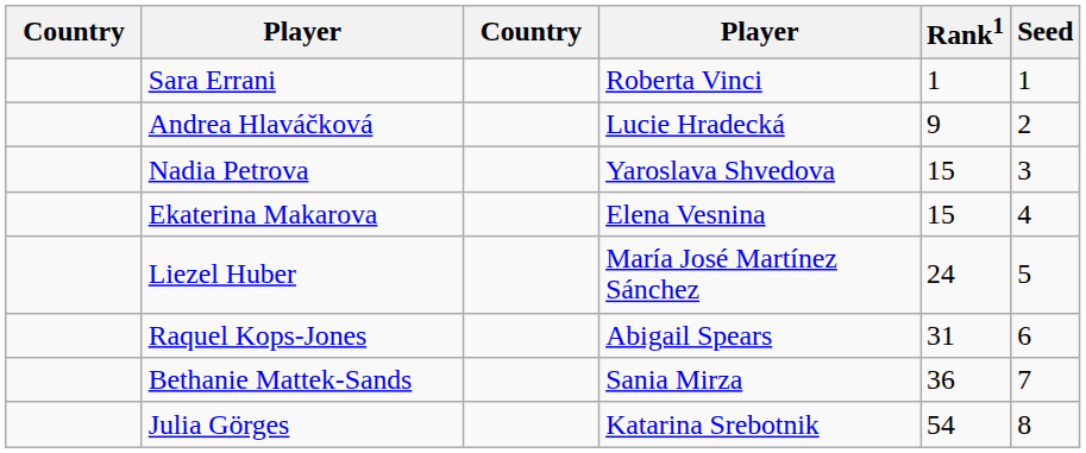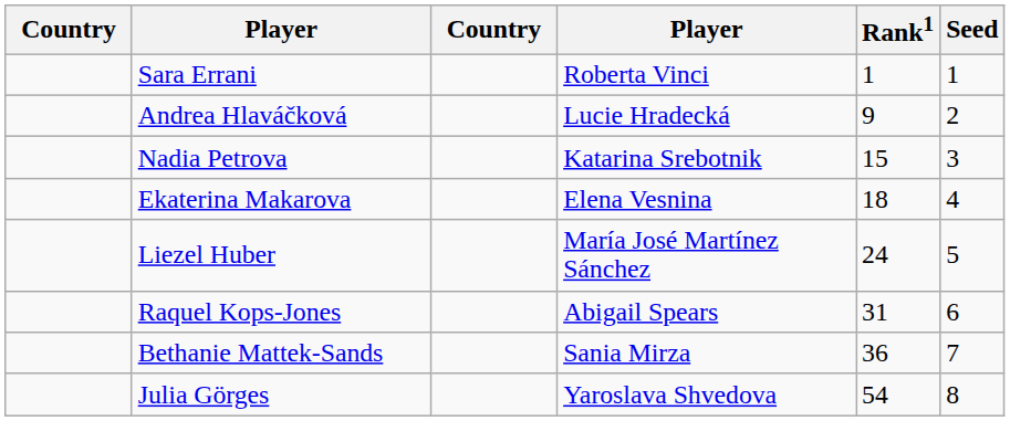 <table class="sortable wikitable">
 <tr>
 <th width="70">Country</th>
 <th width="175">Player</th>
 <th width="70">Country</th>
 <th width="175">Player</th>
 <th>Rank<sup>1</sup></th>
 <th>Seed</th>
 </tr>
 <tr>
 <td></td>
 <td><a href='#'>Sara Errani</a></td>
 <td></td>
 <td><a href='#'>Roberta Vinci</a></td>
 <td>1</td>
 <td>1</td>
 </tr>
 <tr>
 <td></td>
 <td><a href='#'>Andrea Hlaváčková</a></td>
 <td></td>
 <td><a href='#'>Lucie Hradecká</a></td>
 <td>9</td>
 <td>2</td>
 </tr>
 <tr>
 <td></td>
 <td><a href='#'>Nadia Petrova</a></td>
 <td></td>
-<td><a href='#'>Yaroslava Shvedova</a></td>
+<td><a href='#'>Katarina Srebotnik</a></td>
 <td>15</td>
 <td>3</td>
 </tr>
 <tr>
 <td></td>
 <td><a href='#'>Ekaterina Makarova</a></td>
 <td></td>
 <td><a href='#'>Elena Vesnina</a></td>
-<td>15</td>
+<td>18</td>
 <td>4</td>
 </tr>
 <tr>
 <td></td>
 <td><a href='#'>Liezel Huber</a></td>
 <td></td>
 <td><a href='#'>María José Martínez Sánchez</a></td>
 <td>24</td>
 <td>5</td>
 </tr>
 <tr>
 <td></td>
 <td><a href='#'>Raquel Kops-Jones</a></td>
 <td></td>
 <td><a href='#'>Abigail Spears</a></td>
 <td>31</td>
 <td>6</td>
 </tr>
 <tr>
 <td></td>
 <td><a href='#'>Bethanie Mattek-Sands</a></td>
 <td></td>
 <td><a href='#'>Sania Mirza</a></td>
 <td>36</td>
 <td>7</td>
 </tr>
 <tr>
 <td></td>
 <td><a href='#'>Julia Görges</a></td>
 <td></td>
-<td><a href='#'>Katarina Srebotnik</a></td>
+<td><a href='#'>Yaroslava Shvedova</a></td>
 <td>54</td>
 <td>8</td>
 </tr>
 </table>
